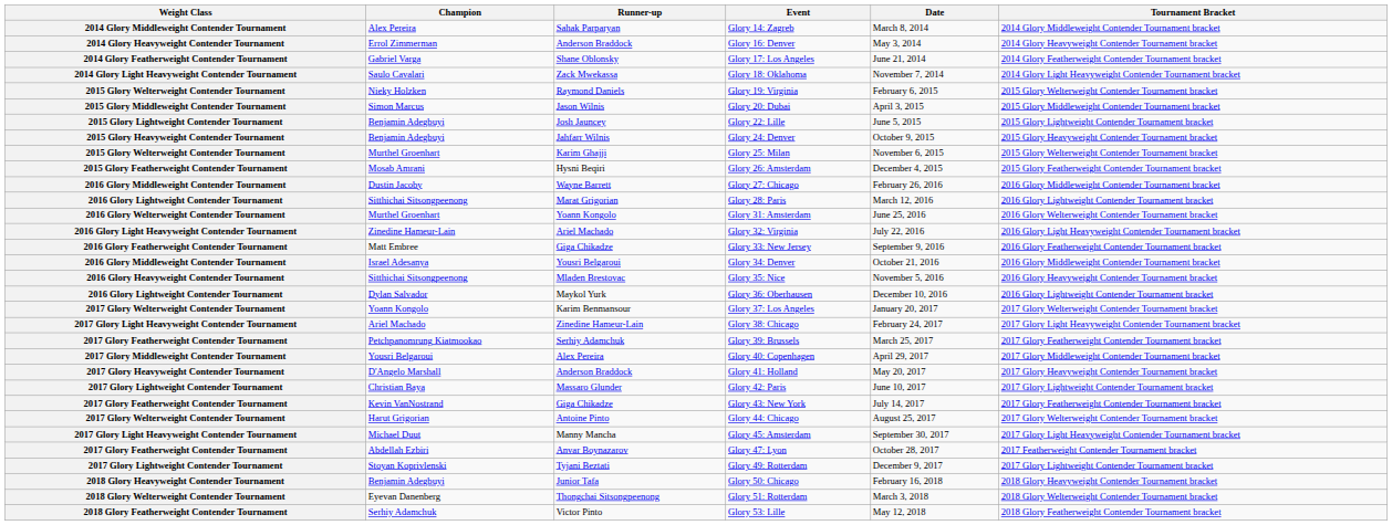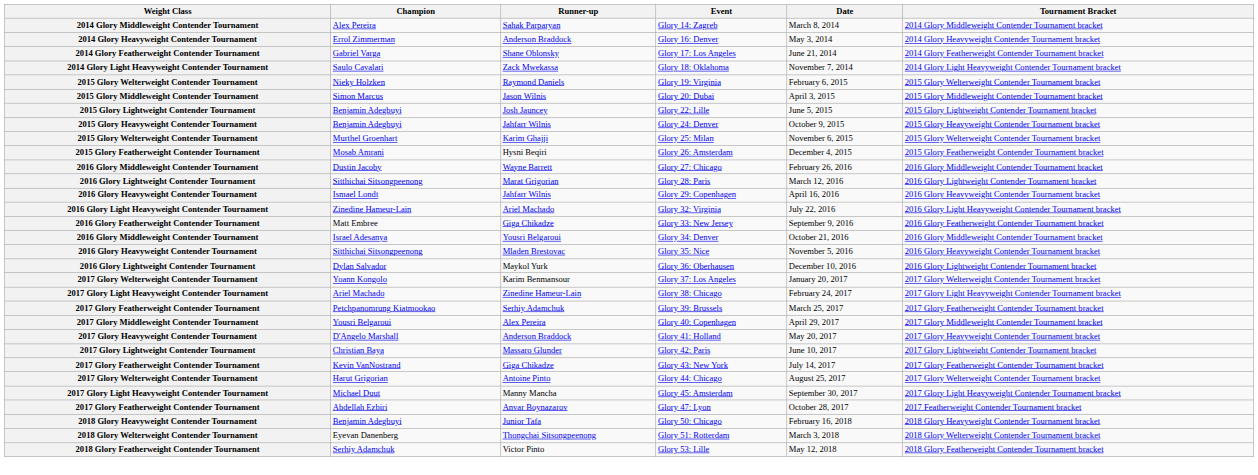 <table class="wikitable" style="width:100%; font-size:85%;">
 <tr>
 <th>Weight Class</th>
 <th>Champion</th>
 <th>Runner-up</th>
 <th>Event</th>
 <th>Date</th>
 <th>Tournament Bracket</th>
 </tr>
 <tr>
 <th><strong>2014 Glory Middleweight Contender Tournament</strong></th>
 <td> <a href='#'>Alex Pereira</a></td>
 <td> <a href='#'>Sahak Parparyan</a></td>
 <td><a href='#'>Glory 14: Zagreb</a></td>
 <td>March 8, 2014</td>
 <td><a href='#'>2014 Glory Middleweight Contender Tournament bracket</a></td>
 </tr>
 <tr>
 <th><strong>2014 Glory Heavyweight Contender Tournament</strong></th>
 <td> <a href='#'>Errol Zimmerman</a></td>
 <td> <a href='#'>Anderson Braddock</a></td>
 <td><a href='#'>Glory 16: Denver</a></td>
 <td>May 3, 2014</td>
 <td><a href='#'>2014 Glory Heavyweight Contender Tournament bracket</a></td>
 </tr>
 <tr>
 <th><strong>2014 Glory Featherweight Contender Tournament</strong></th>
 <td> <a href='#'>Gabriel Varga</a></td>
 <td> <a href='#'>Shane Oblonsky</a></td>
 <td><a href='#'>Glory 17: Los Angeles</a></td>
 <td>June 21, 2014</td>
 <td><a href='#'>2014 Glory Featherweight Contender Tournament bracket</a></td>
 </tr>
 <tr>
 <th><strong>2014 Glory Light Heavyweight Contender Tournament</strong></th>
 <td> <a href='#'>Saulo Cavalari</a></td>
 <td> <a href='#'>Zack Mwekassa</a></td>
 <td><a href='#'>Glory 18: Oklahoma</a></td>
 <td>November 7, 2014</td>
 <td><a href='#'>2014 Glory Light Heavyweight Contender Tournament bracket</a></td>
 </tr>
 <tr>
 <th><strong>2015 Glory Welterweight Contender Tournament</strong></th>
 <td> <a href='#'>Nieky Holzken</a></td>
 <td> <a href='#'>Raymond Daniels</a></td>
 <td><a href='#'>Glory 19: Virginia</a></td>
 <td>February 6, 2015</td>
 <td><a href='#'>2015 Glory Welterweight Contender Tournament bracket</a></td>
 </tr>
 <tr>
 <th><strong>2015 Glory Middleweight Contender Tournament</strong></th>
 <td> <a href='#'>Simon Marcus</a></td>
 <td> <a href='#'>Jason Wilnis</a></td>
 <td><a href='#'>Glory 20: Dubai</a></td>
 <td>April 3, 2015</td>
 <td><a href='#'>2015 Glory Middleweight Contender Tournament bracket</a></td>
 </tr>
 <tr>
 <th><strong>2015 Glory Lightweight Contender Tournament</strong></th>
 <td> <a href='#'>Benjamin Adegbuyi</a></td>
 <td> <a href='#'>Josh Jauncey</a></td>
 <td><a href='#'>Glory 22: Lille</a></td>
 <td>June 5, 2015</td>
 <td><a href='#'>2015 Glory Lightweight Contender Tournament bracket</a></td>
 </tr>
 <tr>
 <th><strong>2015 Glory Heavyweight Contender Tournament</strong></th>
 <td> <a href='#'>Benjamin Adegbuyi</a></td>
 <td> <a href='#'>Jahfarr Wilnis</a></td>
 <td><a href='#'>Glory 24: Denver</a></td>
 <td>October 9, 2015</td>
 <td><a href='#'>2015 Glory Heavyweight Contender Tournament bracket</a></td>
 </tr>
 <tr>
 <th><strong>2015 Glory Welterweight Contender Tournament</strong></th>
 <td> <a href='#'>Murthel Groenhart</a></td>
 <td> <a href='#'>Karim Ghajji</a></td>
 <td><a href='#'>Glory 25: Milan</a></td>
 <td>November 6, 2015</td>
 <td><a href='#'>2015 Glory Welterweight Contender Tournament bracket</a></td>
 </tr>
 <tr>
 <th><strong>2015 Glory Featherweight Contender Tournament</strong></th>
 <td> <a href='#'>Mosab Amrani</a></td>
 <td> Hysni Beqiri</td>
 <td><a href='#'>Glory 26: Amsterdam</a></td>
 <td>December 4, 2015</td>
 <td><a href='#'>2015 Glory Featherweight Contender Tournament bracket</a></td>
 </tr>
 <tr>
 <th><strong>2016 Glory Middleweight Contender Tournament</strong></th>
 <td> <a href='#'>Dustin Jacoby</a></td>
 <td> <a href='#'>Wayne Barrett</a></td>
 <td><a href='#'>Glory 27: Chicago</a></td>
 <td>February 26, 2016</td>
 <td><a href='#'>2016 Glory Middleweight Contender Tournament bracket</a></td>
 </tr>
 <tr>
 <th><strong>2016 Glory Lightweight Contender Tournament</strong></th>
 <td> <a href='#'>Sitthichai Sitsongpeenong</a></td>
 <td> <a href='#'>Marat Grigorian</a></td>
 <td><a href='#'>Glory 28: Paris</a></td>
 <td>March 12, 2016</td>
 <td><a href='#'>2016 Glory Lightweight Contender Tournament bracket</a></td>
 </tr>
 <tr>
-<th><strong>2016 Glory Welterweight Contender Tournament</strong></th>
-<td> <a href='#'>Murthel Groenhart</a></td>
-<td> <a href='#'>Yoann Kongolo</a></td>
-<td><a href='#'>Glory 31: Amsterdam</a></td>
-<td>June 25, 2016</td>
-<td><a href='#'>2016 Glory Welterweight Contender Tournament bracket</a></td>
+<th><strong>2016 Glory Heavyweight Contender Tournament</strong></th>
+<td> <a href='#'>Ismael Londt</a></td>
+<td> <a href='#'>Jahfarr Wilnis</a></td>
+<td><a href='#'>Glory 29: Copenhagen</a></td>
+<td>April 16, 2016</td>
+<td><a href='#'>2016 Glory Heavyweight Contender Tournament bracket</a></td>
 </tr>
 <tr>
 <th><strong>2016 Glory Light Heavyweight Contender Tournament</strong></th>
 <td> <a href='#'>Zinedine Hameur-Lain</a></td>
 <td> <a href='#'>Ariel Machado</a></td>
 <td><a href='#'>Glory 32: Virginia</a></td>
 <td>July 22, 2016</td>
 <td><a href='#'>2016 Glory Light Heavyweight Contender Tournament bracket</a></td>
 </tr>
 <tr>
 <th><strong>2016 Glory Featherweight Contender Tournament</strong></th>
 <td> Matt Embree</td>
 <td> <a href='#'>Giga Chikadze</a></td>
 <td><a href='#'>Glory 33: New Jersey</a></td>
 <td>September 9, 2016</td>
 <td><a href='#'>2016 Glory Featherweight Contender Tournament bracket</a></td>
 </tr>
 <tr>
 <th><strong>2016 Glory Middleweight Contender Tournament</strong></th>
 <td> <a href='#'>Israel Adesanya</a></td>
 <td> <a href='#'>Yousri Belgaroui</a></td>
 <td><a href='#'>Glory 34: Denver</a></td>
 <td>October 21, 2016</td>
 <td><a href='#'>2016 Glory Middleweight Contender Tournament bracket</a></td>
 </tr>
 <tr>
 <th><strong>2016 Glory Heavyweight Contender Tournament</strong></th>
 <td> <a href='#'>Sitthichai Sitsongpeenong</a></td>
 <td> <a href='#'>Mladen Brestovac</a></td>
 <td><a href='#'>Glory 35: Nice</a></td>
 <td>November 5, 2016</td>
 <td><a href='#'>2016 Glory Heavyweight Contender Tournament bracket</a></td>
 </tr>
 <tr>
 <th><strong>2016 Glory Lightweight Contender Tournament</strong></th>
 <td> <a href='#'>Dylan Salvador</a></td>
 <td> Maykol Yurk</td>
 <td><a href='#'>Glory 36: Oberhausen</a></td>
 <td>December 10, 2016</td>
 <td><a href='#'>2016 Glory Lightweight Contender Tournament bracket</a></td>
 </tr>
 <tr>
 <th><strong>2017 Glory Welterweight Contender Tournament</strong></th>
 <td> <a href='#'>Yoann Kongolo</a></td>
 <td> Karim Benmansour</td>
 <td><a href='#'>Glory 37: Los Angeles</a></td>
 <td>January 20, 2017</td>
 <td><a href='#'>2017 Glory Welterweight Contender Tournament bracket</a></td>
 </tr>
 <tr>
 <th><strong>2017 Glory Light Heavyweight Contender Tournament</strong></th>
 <td> <a href='#'>Ariel Machado</a></td>
 <td> <a href='#'>Zinedine Hameur-Lain</a></td>
 <td><a href='#'>Glory 38: Chicago</a></td>
 <td>February 24, 2017</td>
 <td><a href='#'>2017 Glory Light Heavyweight Contender Tournament bracket</a></td>
 </tr>
 <tr>
 <th><strong>2017 Glory Featherweight Contender Tournament</strong></th>
 <td> <a href='#'>Petchpanomrung Kiatmookao</a></td>
 <td> <a href='#'>Serhiy Adamchuk</a></td>
 <td><a href='#'>Glory 39: Brussels</a></td>
 <td>March 25, 2017</td>
 <td><a href='#'>2017 Glory Featherweight Contender Tournament bracket</a></td>
 </tr>
 <tr>
 <th><strong>2017 Glory Middleweight Contender Tournament</strong></th>
 <td> <a href='#'>Yousri Belgaroui</a></td>
 <td> <a href='#'>Alex Pereira</a></td>
 <td><a href='#'>Glory 40: Copenhagen</a></td>
 <td>April 29, 2017</td>
 <td><a href='#'>2017 Glory Middleweight Contender Tournament bracket</a></td>
 </tr>
 <tr>
 <th><strong>2017 Glory Heavyweight Contender Tournament</strong></th>
 <td> <a href='#'>D'Angelo Marshall</a></td>
 <td> <a href='#'>Anderson Braddock</a></td>
 <td><a href='#'>Glory 41: Holland</a></td>
 <td>May 20, 2017</td>
 <td><a href='#'>2017 Glory Heavyweight Contender Tournament bracket</a></td>
 </tr>
 <tr>
 <th><strong>2017 Glory Lightweight Contender Tournament</strong></th>
 <td> <a href='#'>Christian Baya</a></td>
 <td> <a href='#'>Massaro Glunder</a></td>
 <td><a href='#'>Glory 42: Paris</a></td>
 <td>June 10, 2017</td>
 <td><a href='#'>2017 Glory Lightweight Contender Tournament bracket</a></td>
 </tr>
 <tr>
 <th><strong>2017 Glory Featherweight Contender Tournament</strong></th>
 <td> <a href='#'>Kevin VanNostrand</a></td>
 <td> <a href='#'>Giga Chikadze</a></td>
 <td><a href='#'>Glory 43: New York</a></td>
 <td>July 14, 2017</td>
 <td><a href='#'>2017 Glory Featherweight Contender Tournament bracket</a></td>
 </tr>
 <tr>
 <th><strong>2017 Glory Welterweight Contender Tournament</strong></th>
 <td> <a href='#'>Harut Grigorian</a></td>
 <td> <a href='#'>Antoine Pinto</a></td>
 <td><a href='#'>Glory 44: Chicago</a></td>
 <td>August 25, 2017</td>
 <td><a href='#'>2017 Glory Welterweight Contender Tournament bracket</a></td>
 </tr>
 <tr>
 <th><strong>2017 Glory Light Heavyweight Contender Tournament</strong></th>
 <td> <a href='#'>Michael Duut</a></td>
 <td> Manny Mancha</td>
 <td><a href='#'>Glory 45: Amsterdam</a></td>
 <td>September 30, 2017</td>
 <td><a href='#'>2017 Glory Light Heavyweight Contender Tournament bracket</a></td>
 </tr>
 <tr>
 <th><strong>2017 Glory Featherweight Contender Tournament</strong></th>
 <td> <a href='#'>Abdellah Ezbiri</a></td>
 <td> <a href='#'>Anvar Boynazarov</a></td>
 <td><a href='#'>Glory 47: Lyon</a></td>
 <td>October 28, 2017</td>
 <td><a href='#'>2017 Featherweight Contender Tournament bracket</a></td>
 </tr>
 <tr>
-<th><strong>2017 Glory Lightweight Contender Tournament</strong></th>
-<td> <a href='#'>Stoyan Koprivlenski</a></td>
-<td> <a href='#'>Tyjani Beztati</a></td>
-<td><a href='#'>Glory 49: Rotterdam</a></td>
-<td>December 9, 2017</td>
-<td><a href='#'>2017 Glory Lightweight Contender Tournament bracket</a></td>
-</tr>
-<tr>
 <th><strong>2018 Glory Heavyweight Contender Tournament</strong></th>
 <td> <a href='#'>Benjamin Adegbuyi</a></td>
 <td> <a href='#'>Junior Tafa</a></td>
 <td><a href='#'>Glory 50: Chicago</a></td>
 <td>February 16, 2018</td>
 <td><a href='#'>2018 Glory Heavyweight Contender Tournament bracket</a></td>
 </tr>
 <tr>
 <th><strong>2018 Glory Welterweight Contender Tournament</strong></th>
 <td> Eyevan Danenberg</td>
 <td> <a href='#'>Thongchai Sitsongpeenong</a></td>
 <td><a href='#'>Glory 51: Rotterdam</a></td>
 <td>March 3, 2018</td>
 <td><a href='#'>2018 Glory Welterweight Contender Tournament bracket</a></td>
 </tr>
 <tr>
 <th><strong>2018 Glory Featherweight Contender Tournament</strong></th>
 <td> <a href='#'>Serhiy Adamchuk</a></td>
 <td> Victor Pinto</td>
 <td><a href='#'>Glory 53: Lille</a></td>
 <td>May 12, 2018</td>
 <td><a href='#'>2018 Glory Featherweight Contender Tournament bracket</a></td>
 </tr>
 </table>
